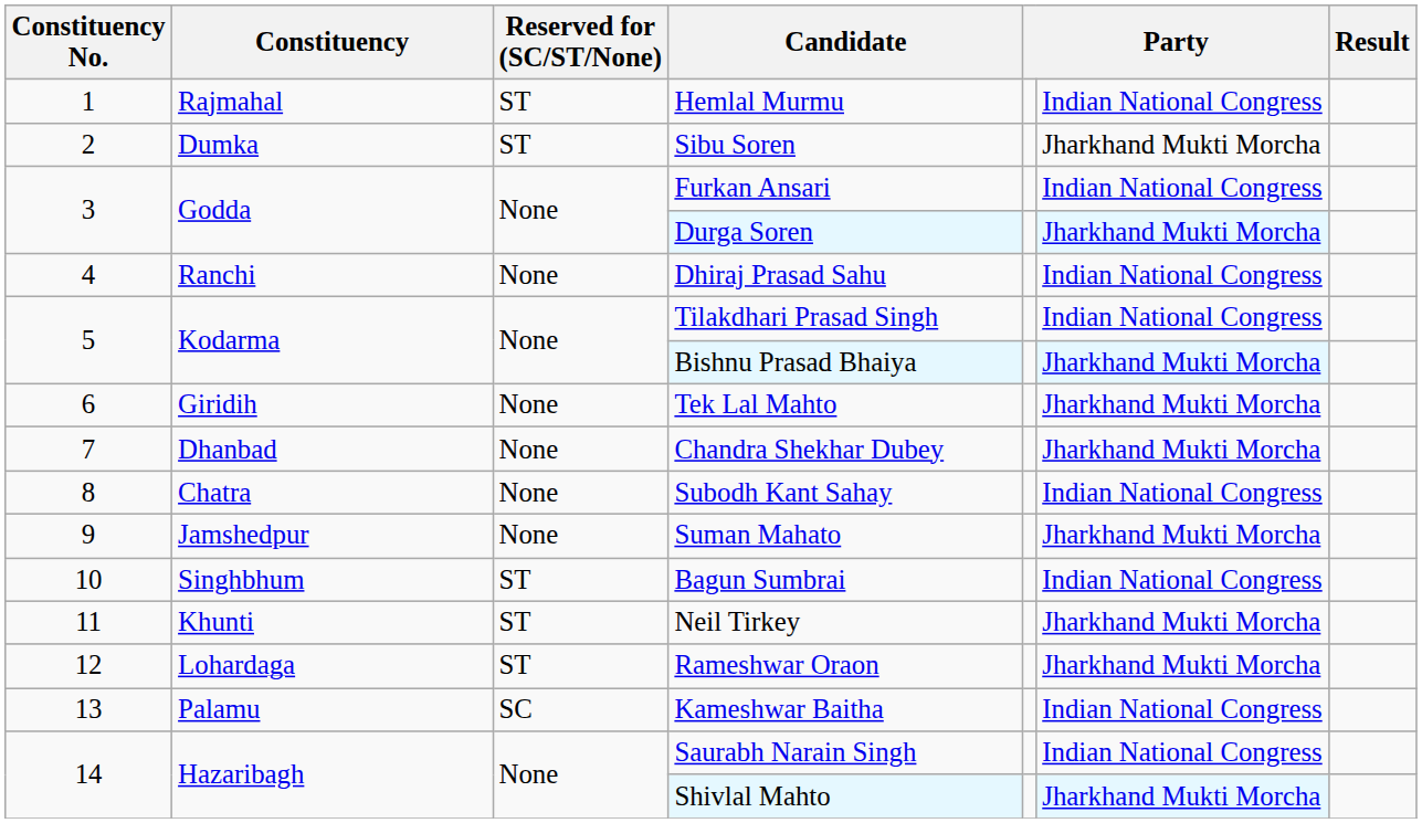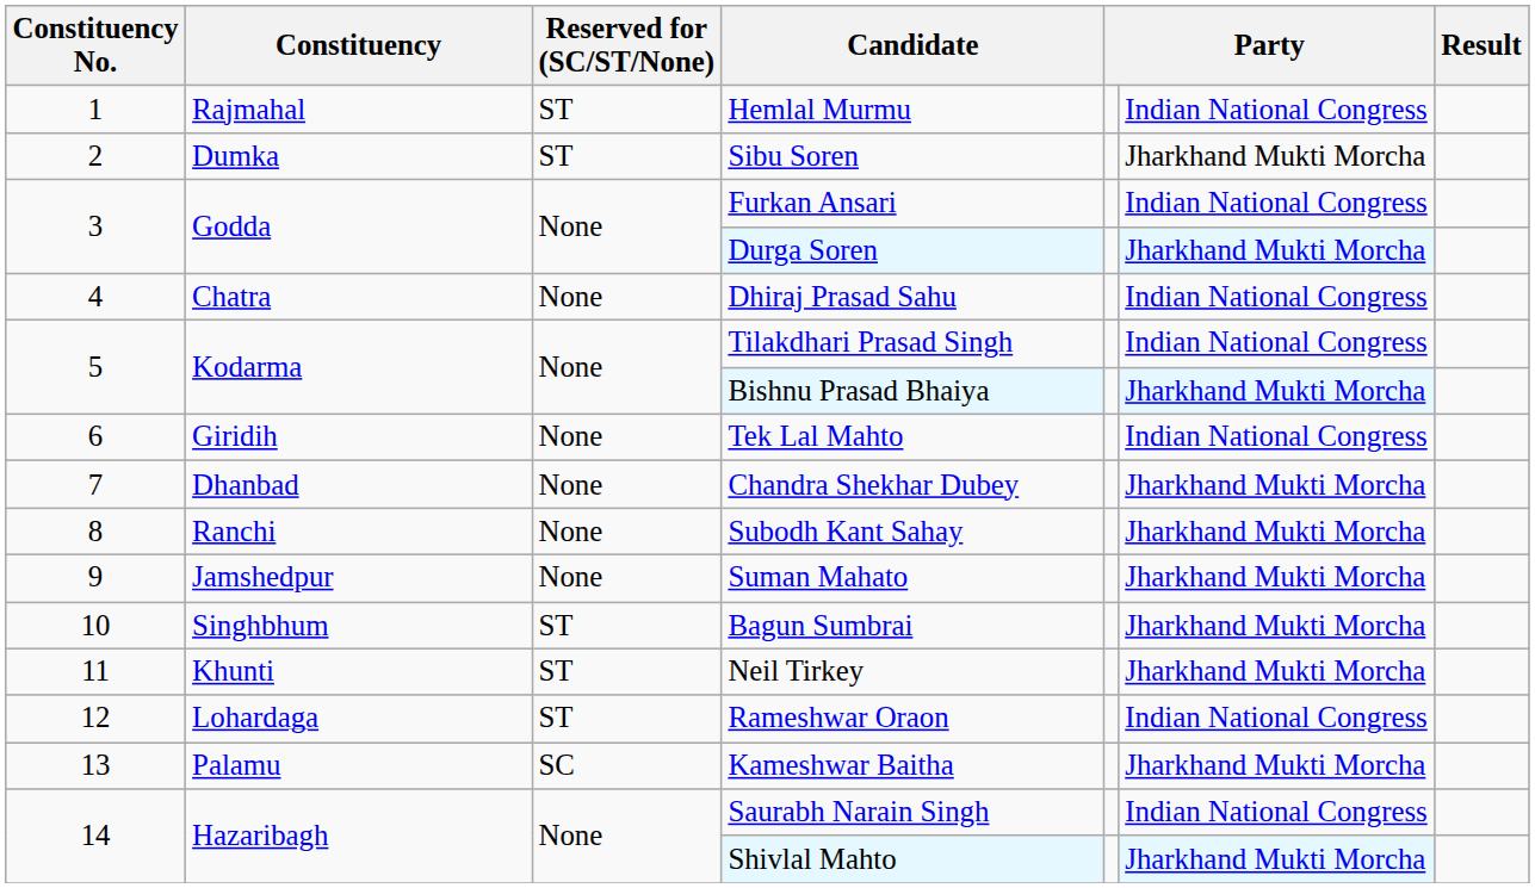 <table class= "wikitable sortable">
 <tr>
 <th>Constituency <br> No.</th>
 <th style="width:180px;">Constituency</th>
 <th>Reserved for<br>(SC/ST/None)</th>
 <th style="width:200px;">Candidate</th>
 <th colspan="2">Party</th>
 <th>Result</th>
 </tr>
 <tr>
 <td align="center">1</td>
 <td><a href='#'>Rajmahal</a></td>
 <td>ST</td>
 <td><a href='#'>Hemlal Murmu</a></td>
 <td bgcolor=></td>
 <td><a href='#'>Indian National Congress</a></td>
 <td></td>
 </tr>
 <tr>
 <td align="center">2</td>
 <td><a href='#'>Dumka</a></td>
 <td>ST</td>
 <td><a href='#'>Sibu Soren</a></td>
 <td bgcolor=></td>
 <td>Jharkhand Mukti Morcha</td>
 <td></td>
 </tr>
 <tr>
 <td rowspan="2" align="center">3</td>
 <td rowspan="2"><a href='#'>Godda</a></td>
 <td rowspan="2">None</td>
 <td><a href='#'>Furkan Ansari</a></td>
 <td bgcolor=></td>
 <td><a href='#'>Indian National Congress</a></td>
 <td></td>
 </tr>
 <tr>
 <td style="background:#E5F8FF"><a href='#'>Durga Soren</a></td>
 <td bgcolor=></td>
 <td style="background:#E5F8FF"><a href='#'>Jharkhand Mukti Morcha</a></td>
 <td></td>
 </tr>
 <tr>
 <td align="center">4</td>
-<td><a href='#'>Ranchi</a></td>
+<td><a href='#'>Chatra</a></td>
 <td>None</td>
 <td><a href='#'>Dhiraj Prasad Sahu</a></td>
 <td bgcolor=></td>
 <td><a href='#'>Indian National Congress</a></td>
 <td></td>
 </tr>
 <tr>
 <td rowspan="2" align="center">5</td>
 <td rowspan="2"><a href='#'>Kodarma</a></td>
 <td rowspan="2">None</td>
 <td><a href='#'>Tilakdhari Prasad Singh</a></td>
 <td bgcolor=></td>
 <td><a href='#'>Indian National Congress</a></td>
 <td></td>
 </tr>
 <tr>
 <td style="background:#E5F8FF">Bishnu Prasad Bhaiya</td>
 <td bgcolor=></td>
 <td style="background:#E5F8FF"><a href='#'>Jharkhand Mukti Morcha</a></td>
 <td></td>
 </tr>
 <tr>
 <td align="center">6</td>
 <td><a href='#'>Giridih</a></td>
 <td>None</td>
 <td><a href='#'>Tek Lal Mahto</a></td>
 <td bgcolor=></td>
-<td><a href='#'>Jharkhand Mukti Morcha</a></td>
+<td><a href='#'>Indian National Congress</a></td>
 <td></td>
 </tr>
 <tr>
 <td align="center">7</td>
 <td><a href='#'>Dhanbad</a></td>
 <td>None</td>
 <td><a href='#'>Chandra Shekhar Dubey</a></td>
 <td bgcolor=></td>
 <td><a href='#'>Jharkhand Mukti Morcha</a></td>
 <td></td>
 </tr>
 <tr>
 <td align="center">8</td>
-<td><a href='#'>Chatra</a></td>
+<td><a href='#'>Ranchi</a></td>
 <td>None</td>
 <td><a href='#'>Subodh Kant Sahay</a></td>
 <td bgcolor=></td>
-<td><a href='#'>Indian National Congress</a></td>
+<td><a href='#'>Jharkhand Mukti Morcha</a></td>
 <td></td>
 </tr>
 <tr>
 <td align="center">9</td>
 <td><a href='#'>Jamshedpur</a></td>
 <td>None</td>
 <td><a href='#'>Suman Mahato</a></td>
 <td bgcolor=></td>
 <td><a href='#'>Jharkhand Mukti Morcha</a></td>
 <td></td>
 </tr>
 <tr>
 <td align="center">10</td>
 <td><a href='#'>Singhbhum</a></td>
 <td>ST</td>
 <td><a href='#'>Bagun Sumbrai</a></td>
 <td bgcolor=></td>
-<td><a href='#'>Indian National Congress</a></td>
+<td><a href='#'>Jharkhand Mukti Morcha</a></td>
 <td></td>
 </tr>
 <tr>
 <td align="center">11</td>
 <td><a href='#'>Khunti</a></td>
 <td>ST</td>
 <td>Neil Tirkey</td>
 <td bgcolor=></td>
 <td><a href='#'>Jharkhand Mukti Morcha</a></td>
 <td></td>
 </tr>
 <tr>
 <td align="center">12</td>
 <td><a href='#'>Lohardaga</a></td>
 <td>ST</td>
 <td><a href='#'>Rameshwar Oraon</a></td>
 <td bgcolor=></td>
-<td><a href='#'>Jharkhand Mukti Morcha</a></td>
+<td><a href='#'>Indian National Congress</a></td>
 <td></td>
 </tr>
 <tr>
 <td align="center">13</td>
 <td><a href='#'>Palamu</a></td>
 <td>SC</td>
 <td><a href='#'>Kameshwar Baitha</a></td>
 <td bgcolor=></td>
-<td><a href='#'>Indian National Congress</a></td>
+<td><a href='#'>Jharkhand Mukti Morcha</a></td>
 <td></td>
 </tr>
 <tr>
 <td rowspan="2" align="center">14</td>
 <td rowspan="2"><a href='#'>Hazaribagh</a></td>
 <td rowspan="2">None</td>
 <td><a href='#'>Saurabh Narain Singh</a></td>
 <td bgcolor=></td>
 <td><a href='#'>Indian National Congress</a></td>
 <td></td>
 </tr>
 <tr>
 <td style="background:#E5F8FF">Shivlal Mahto</td>
 <td bgcolor=></td>
 <td style="background:#E5F8FF"><a href='#'>Jharkhand Mukti Morcha</a></td>
 <td></td>
 </tr>
 </table>
